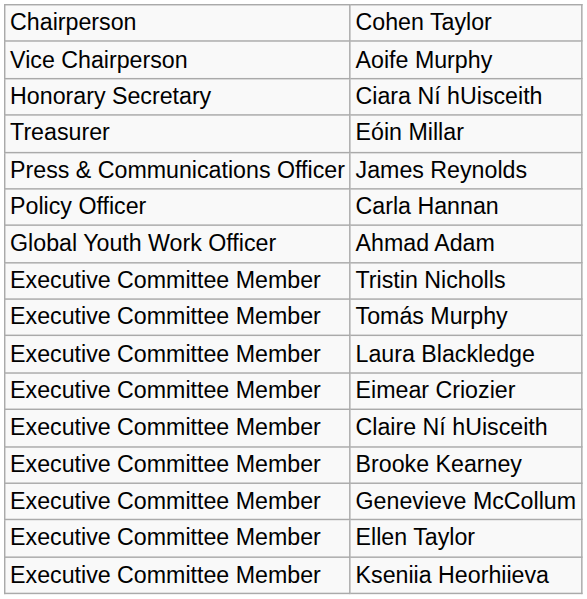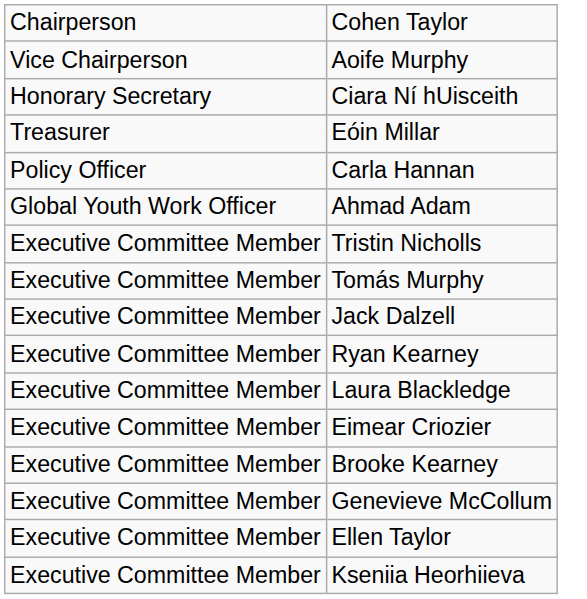 <table class="wikitable">
 <tr>
 <td>Chairperson</td>
 <td>Cohen Taylor</td>
 </tr>
 <tr>
 <td>Vice Chairperson</td>
 <td>Aoife Murphy</td>
 </tr>
 <tr>
 <td>Honorary Secretary</td>
 <td>Ciara Ní hUisceith</td>
 </tr>
 <tr>
 <td>Treasurer</td>
 <td>Eóin Millar</td>
-</tr>
-<tr>
-<td>Press & Communications Officer</td>
-<td>James Reynolds</td>
 </tr>
 <tr>
 <td>Policy Officer</td>
 <td>Carla Hannan</td>
 </tr>
 <tr>
 <td>Global Youth Work Officer</td>
 <td>Ahmad Adam</td>
 </tr>
 <tr>
 <td>Executive Committee Member</td>
 <td>Tristin Nicholls</td>
 </tr>
 <tr>
 <td>Executive Committee Member</td>
 <td>Tomás Murphy</td>
 </tr>
 <tr>
 <td>Executive Committee Member</td>
+<td>Jack Dalzell</td>
+</tr>
+<tr>
+<td>Executive Committee Member</td>
+<td>Ryan Kearney</td>
+</tr>
+<tr>
+<td>Executive Committee Member</td>
 <td>Laura Blackledge</td>
 </tr>
 <tr>
 <td>Executive Committee Member</td>
 <td>Eimear Criozier</td>
-</tr>
-<tr>
-<td>Executive Committee Member</td>
-<td>Claire Ní hUisceith</td>
 </tr>
 <tr>
 <td>Executive Committee Member</td>
 <td>Brooke Kearney</td>
 </tr>
 <tr>
 <td>Executive Committee Member</td>
 <td>Genevieve McCollum</td>
 </tr>
 <tr>
 <td>Executive Committee Member</td>
 <td>Ellen Taylor</td>
 </tr>
 <tr>
 <td>Executive Committee Member</td>
 <td>Kseniia Heorhiieva</td>
 </tr>
 </table>
